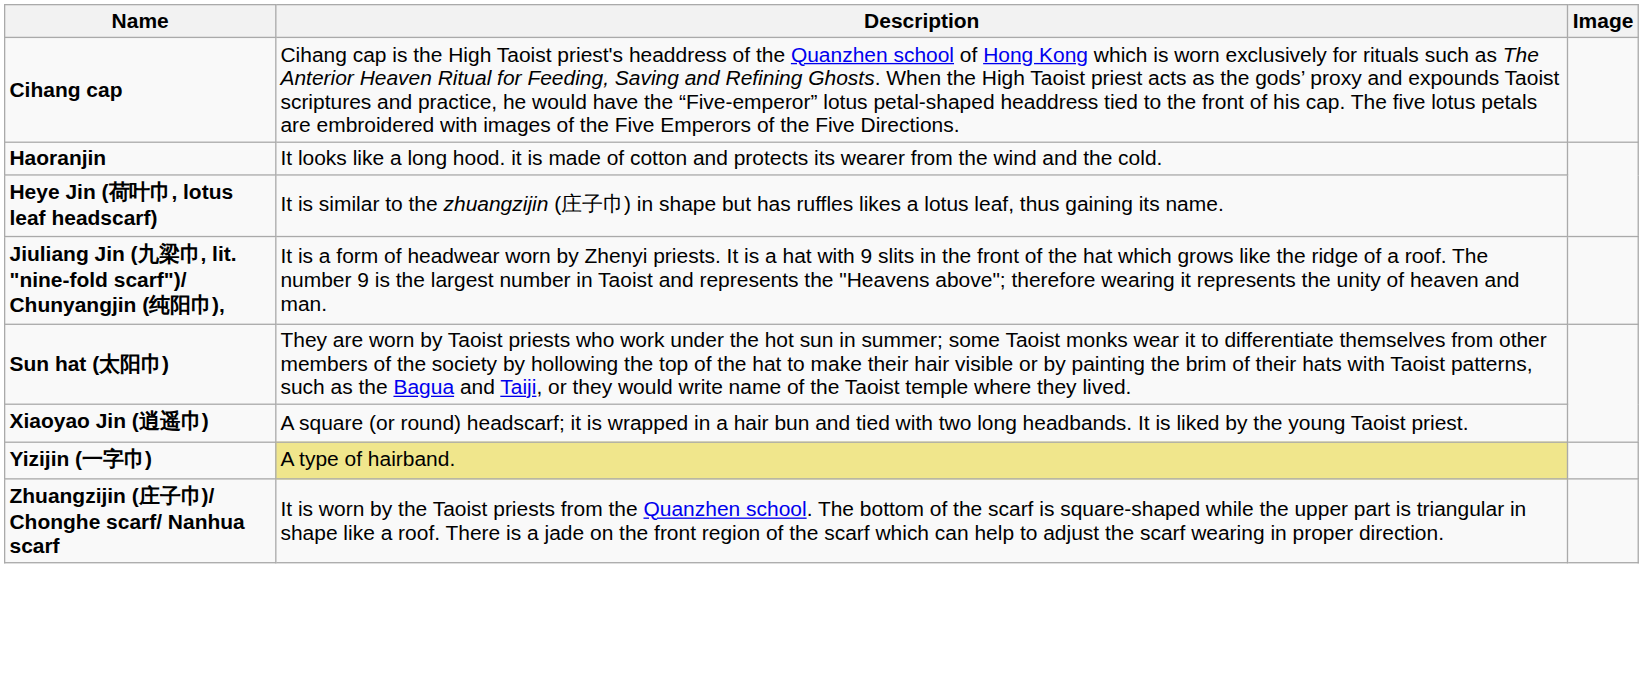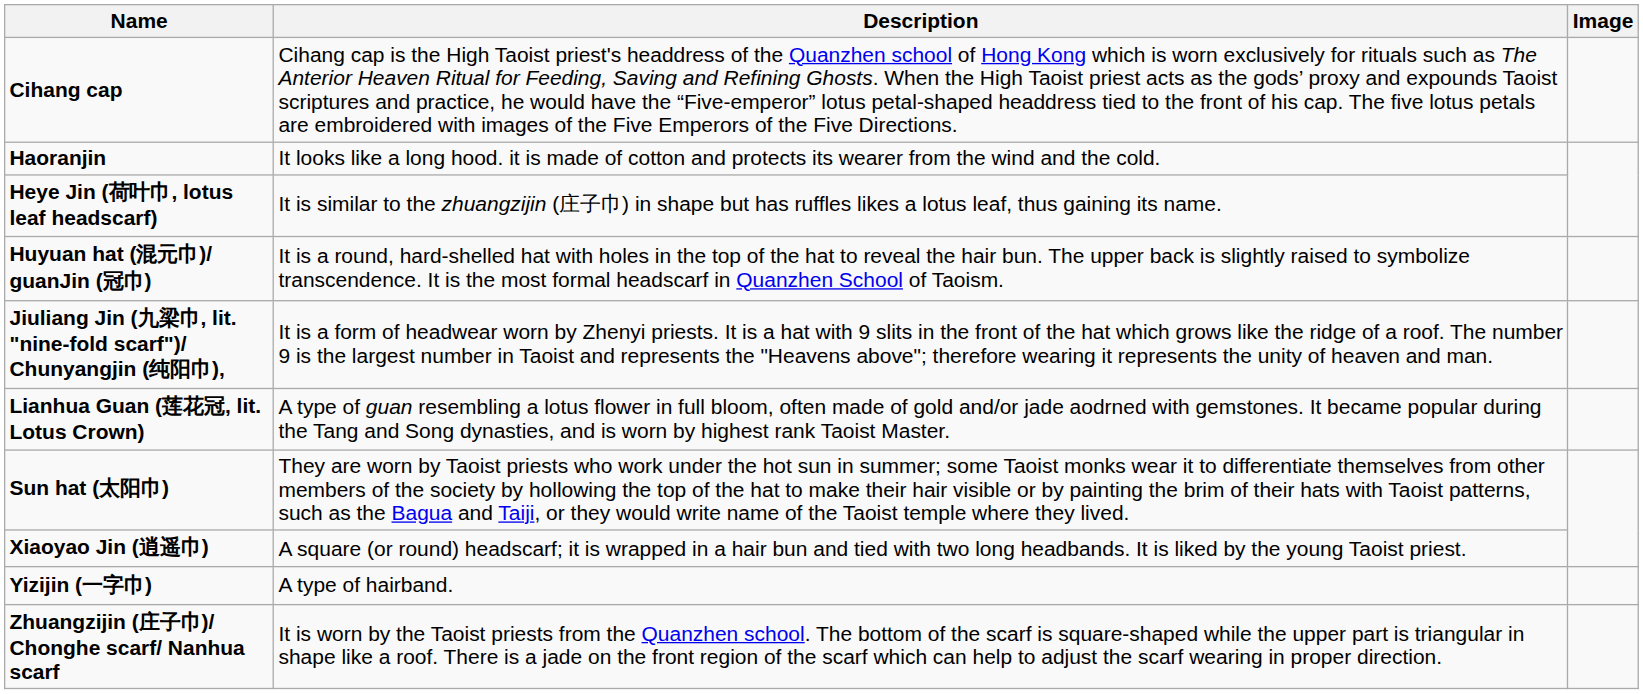 <table class="wikitable">
 <tr>
 <th>Name</th>
 <th>Description</th>
 <th>Image</th>
 </tr>
 <tr>
 <td><strong>Cihang cap</strong></td>
 <td>Cihang cap is the High Taoist priest's headdress of the <a href='#'>Quanzhen school</a> of <a href='#'>Hong Kong</a> which is worn exclusively for rituals such as <em>The Anterior Heaven Ritual for Feeding, Saving and Refining Ghosts</em>. When the High Taoist priest acts as the gods’ proxy and expounds Taoist scriptures and practice, he would have the “Five-emperor” lotus petal-shaped headdress tied to the front of his cap. The five lotus petals are embroidered with images of the Five Emperors of the Five Directions.</td>
 <td></td>
 </tr>
 <tr>
 <td><strong>Haoranjin</strong></td>
 <td>It looks like a long hood. it is made of cotton and protects its wearer from the wind and the cold.</td>
 </tr>
 <tr>
 <td><strong>Heye Jin (荷叶巾, lotus leaf headscarf)</strong></td>
 <td>It is similar to the <em>zhuangzijin</em> (庄子巾) in shape but has ruffles likes a lotus leaf, thus gaining its name.</td>
 </tr>
 <tr>
+<td><strong>Huyuan hat (混元巾)/ guanJin (冠巾)</strong></td>
+<td>It is a round, hard-shelled hat with holes in the top of the hat to reveal the hair bun. The upper back is slightly raised to symbolize transcendence. It is the most formal headscarf in <a href='#'>Quanzhen School</a> of Taoism.</td>
+<td></td>
+</tr>
+<tr>
 <td><strong>Jiuliang Jin  (九梁巾, lit. "nine-fold scarf")/ Chunyangjin (纯阳巾),</strong></td>
 <td>It is a form of headwear worn by Zhenyi priests. It is a hat with 9 slits in the front of the hat which grows like the ridge of a roof. The number 9 is the largest number in Taoist and represents the "Heavens above"; therefore wearing it represents the unity of heaven and man.</td>
+<td></td>
+</tr>
+<tr>
+<td><strong>Lianhua Guan (莲花冠, lit. Lotus Crown)</strong></td>
+<td>A type of <em>guan</em> resembling a lotus flower in full bloom, often made of gold and/or jade aodrned with gemstones. It became popular during the Tang and Song dynasties, and is worn by highest rank Taoist Master.</td>
 <td></td>
 </tr>
 <tr>
 <td><strong>Sun hat (太阳巾)</strong></td>
 <td>They are worn by Taoist priests who work under the hot sun in summer; some Taoist monks wear it to differentiate themselves from other members of the society by hollowing the top of the hat to make their hair visible or by painting the brim of their hats with Taoist patterns, such as the <a href='#'>Bagua</a> and <a href='#'>Taiji</a>, or they would write name of the Taoist temple where they lived.</td>
 </tr>
 <tr>
 <td><strong>Xiaoyao Jin (逍遥巾)</strong></td>
 <td>A square (or round) headscarf; it is wrapped in a hair bun and tied with two long headbands. It is liked by the young Taoist priest.</td>
 </tr>
 <tr>
 <td><strong>Yizijin (一字巾)</strong></td>
-<td style="background: khaki;">A type of hairband.</td>
+<td>A type of hairband.</td>
 <td></td>
 </tr>
 <tr>
 <td><strong>Zhuangzijin (庄子巾)/ Chonghe scarf/ Nanhua scarf</strong></td>
 <td>It is worn by the Taoist priests from the <a href='#'>Quanzhen school</a>. The bottom of the scarf is square-shaped while the upper part is triangular in shape like a roof. There is a jade on the front region of the scarf which can help to adjust the scarf wearing in proper direction.</td>
 <td></td>
 </tr>
 </table>
